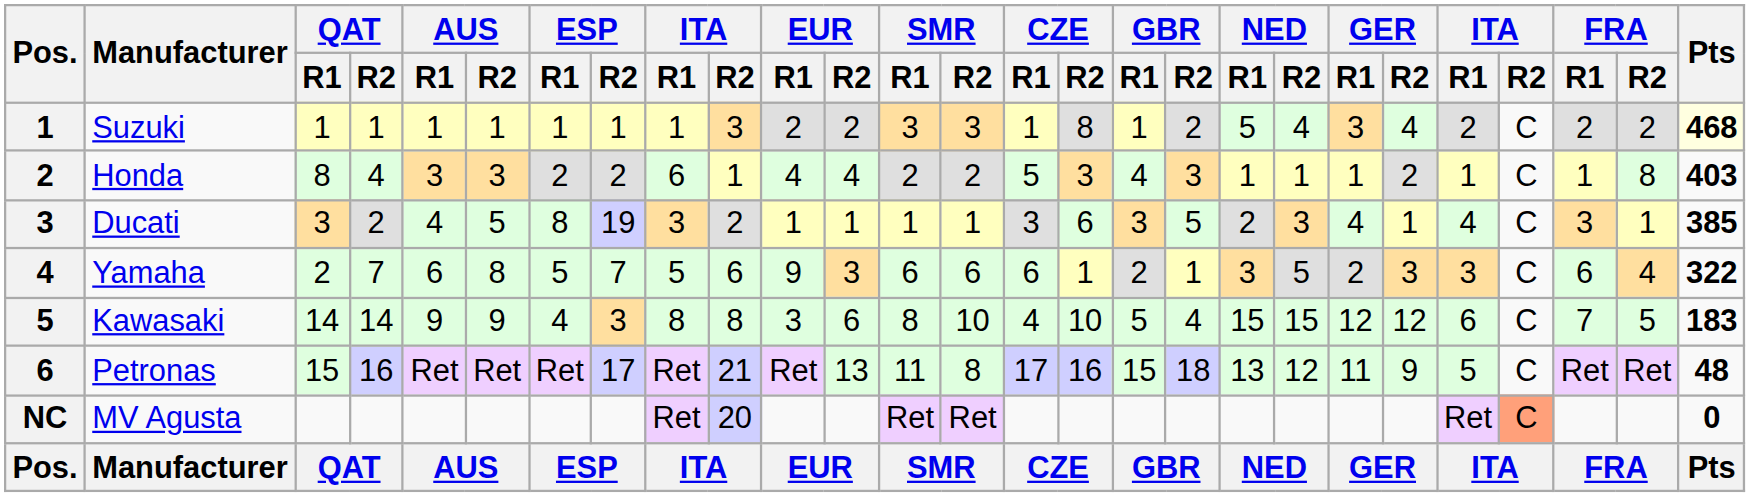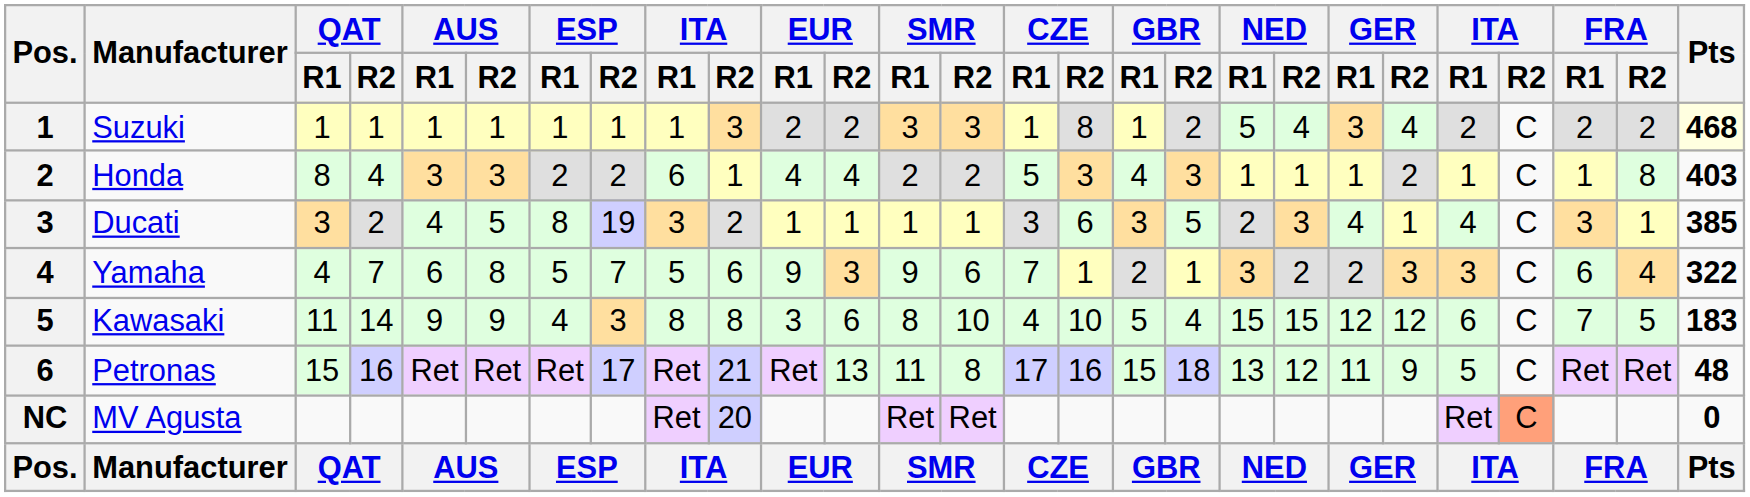 <table class="wikitable" style="font-size: 85%; text-align: center">
 <tr valign="top">
 <th valign="middle" rowspan=2>Pos.</th>
 <th valign="middle" rowspan=2>Manufacturer</th>
 <th colspan=2><a href='#'>QAT</a><br></th>
 <th colspan=2><a href='#'>AUS</a><br></th>
 <th colspan=2><a href='#'>ESP</a><br></th>
 <th colspan=2><a href='#'>ITA</a><br></th>
 <th colspan=2><a href='#'>EUR</a><br></th>
 <th colspan=2><a href='#'>SMR</a><br></th>
 <th colspan=2><a href='#'>CZE</a><br></th>
 <th colspan=2><a href='#'>GBR</a><br></th>
 <th colspan=2><a href='#'>NED</a><br></th>
 <th colspan=2><a href='#'>GER</a><br></th>
 <th colspan=2><a href='#'>ITA</a><br></th>
 <th colspan=2><a href='#'>FRA</a><br></th>
 <th valign="middle" rowspan=2>Pts</th>
 </tr>
 <tr>
 <th>R1</th>
 <th>R2</th>
 <th>R1</th>
 <th>R2</th>
 <th>R1</th>
 <th>R2</th>
 <th>R1</th>
 <th>R2</th>
 <th>R1</th>
 <th>R2</th>
 <th>R1</th>
 <th>R2</th>
 <th>R1</th>
 <th>R2</th>
 <th>R1</th>
 <th>R2</th>
 <th>R1</th>
 <th>R2</th>
 <th>R1</th>
 <th>R2</th>
 <th>R1</th>
 <th>R2</th>
 <th>R1</th>
 <th>R2</th>
 </tr>
 <tr>
 <th>1</th>
 <td align="left"> <a href='#'>Suzuki</a></td>
 <td style="background:#ffffbf;">1</td>
 <td style="background:#ffffbf;">1</td>
 <td style="background:#ffffbf;">1</td>
 <td style="background:#ffffbf;">1</td>
 <td style="background:#ffffbf;">1</td>
 <td style="background:#ffffbf;">1</td>
 <td style="background:#ffffbf;">1</td>
 <td style="background:#ffdf9f;">3</td>
 <td style="background:#dfdfdf;">2</td>
 <td style="background:#dfdfdf;">2</td>
 <td style="background:#ffdf9f;">3</td>
 <td style="background:#ffdf9f;">3</td>
 <td style="background:#ffffbf;">1</td>
 <td style="background:#dfdfdf;">8</td>
 <td style="background:#ffffbf;">1</td>
 <td style="background:#dfdfdf;">2</td>
 <td style="background:#dfffdf;">5</td>
 <td style="background:#dfffdf;">4</td>
 <td style="background:#ffdf9f;">3</td>
 <td style="background:#dfffdf;">4</td>
 <td style="background:#dfdfdf;">2</td>
 <td>C</td>
 <td style="background:#dfdfdf;">2</td>
 <td style="background:#dfdfdf;">2</td>
 <td style="background: lightyellow;"><strong>468</strong></td>
 </tr>
 <tr>
 <th>2</th>
 <td align="left"> <a href='#'>Honda</a></td>
 <td style="background:#dfffdf;">8</td>
 <td style="background:#dfffdf;">4</td>
 <td style="background:#ffdf9f;">3</td>
 <td style="background:#ffdf9f;">3</td>
 <td style="background:#dfdfdf;">2</td>
 <td style="background:#dfdfdf;">2</td>
 <td style="background:#dfffdf;">6</td>
 <td style="background:#ffffbf;">1</td>
 <td style="background:#dfffdf;">4</td>
 <td style="background:#dfffdf;">4</td>
 <td style="background:#dfdfdf;">2</td>
 <td style="background:#dfdfdf;">2</td>
 <td style="background:#dfffdf;">5</td>
 <td style="background:#ffdf9f;">3</td>
 <td style="background:#dfffdf;">4</td>
 <td style="background:#ffdf9f;">3</td>
 <td style="background:#ffffbf;">1</td>
 <td style="background:#ffffbf;">1</td>
 <td style="background:#ffffbf;">1</td>
 <td style="background:#dfdfdf;">2</td>
 <td style="background:#ffffbf;">1</td>
 <td>C</td>
 <td style="background:#ffffbf;">1</td>
 <td style="background:#dfffdf;">8</td>
 <td><strong>403</strong></td>
 </tr>
 <tr>
 <th>3</th>
 <td align="left"> <a href='#'>Ducati</a></td>
 <td style="background:#ffdf9f;">3</td>
 <td style="background:#dfdfdf;">2</td>
 <td style="background:#dfffdf;">4</td>
 <td style="background:#dfffdf;">5</td>
 <td style="background:#dfffdf;">8</td>
 <td style="background:#cfcfff;">19</td>
 <td style="background:#ffdf9f;">3</td>
 <td style="background:#dfdfdf;">2</td>
 <td style="background:#ffffbf;">1</td>
 <td style="background:#ffffbf;">1</td>
 <td style="background:#ffffbf;">1</td>
 <td style="background:#ffffbf;">1</td>
 <td style="background:#dfdfdf;">3</td>
 <td style="background:#dfffdf;">6</td>
 <td style="background:#ffdf9f;">3</td>
 <td style="background:#dfffdf;">5</td>
 <td style="background:#dfdfdf;">2</td>
 <td style="background:#ffdf9f;">3</td>
 <td style="background:#dfffdf;">4</td>
 <td style="background:#ffffbf;">1</td>
 <td style="background:#dfffdf;">4</td>
 <td>C</td>
 <td style="background:#ffdf9f;">3</td>
 <td style="background:#ffffbf;">1</td>
 <td><strong>385</strong></td>
 </tr>
 <tr>
 <th>4</th>
 <td align="left"> <a href='#'>Yamaha</a></td>
-<td style="background:#dfffdf;">2</td>
+<td style="background:#dfffdf;">4</td>
 <td style="background:#dfffdf;">7</td>
 <td style="background:#dfffdf;">6</td>
 <td style="background:#dfffdf;">8</td>
 <td style="background:#dfffdf;">5</td>
 <td style="background:#dfffdf;">7</td>
 <td style="background:#dfffdf;">5</td>
 <td style="background:#dfffdf;">6</td>
 <td style="background:#dfffdf;">9</td>
 <td style="background:#ffdf9f;">3</td>
+<td style="background:#dfffdf;">9</td>
 <td style="background:#dfffdf;">6</td>
-<td style="background:#dfffdf;">6</td>
-<td style="background:#dfffdf;">6</td>
+<td style="background:#dfffdf;">7</td>
 <td style="background:#ffffbf;">1</td>
 <td style="background:#dfdfdf;">2</td>
 <td style="background:#ffffbf;">1</td>
 <td style="background:#ffdf9f;">3</td>
-<td style="background:#dfdfdf;">5</td>
+<td style="background:#dfdfdf;">2</td>
 <td style="background:#dfdfdf;">2</td>
 <td style="background:#ffdf9f;">3</td>
 <td style="background:#ffdf9f;">3</td>
 <td>C</td>
 <td style="background:#dfffdf;">6</td>
 <td style="background:#ffdf9f;">4</td>
 <td><strong>322</strong></td>
 </tr>
 <tr>
 <th>5</th>
 <td align="left"> <a href='#'>Kawasaki</a></td>
-<td style="background:#dfffdf;">14</td>
+<td style="background:#dfffdf;">11</td>
 <td style="background:#dfffdf;">14</td>
 <td style="background:#dfffdf;">9</td>
 <td style="background:#dfffdf;">9</td>
 <td style="background:#dfffdf;">4</td>
 <td style="background:#ffdf9f;">3</td>
 <td style="background:#dfffdf;">8</td>
 <td style="background:#dfffdf;">8</td>
 <td style="background:#dfffdf;">3</td>
 <td style="background:#dfffdf;">6</td>
 <td style="background:#dfffdf;">8</td>
 <td style="background:#dfffdf;">10</td>
 <td style="background:#dfffdf;">4</td>
 <td style="background:#dfffdf;">10</td>
 <td style="background:#dfffdf;">5</td>
 <td style="background:#dfffdf;">4</td>
 <td style="background:#dfffdf;">15</td>
 <td style="background:#dfffdf;">15</td>
 <td style="background:#dfffdf;">12</td>
 <td style="background:#dfffdf;">12</td>
 <td style="background:#dfffdf;">6</td>
 <td>C</td>
 <td style="background:#dfffdf;">7</td>
 <td style="background:#dfffdf;">5</td>
 <td><strong>183</strong></td>
 </tr>
 <tr>
 <th>6</th>
 <td align="left"> <a href='#'>Petronas</a></td>
 <td style="background:#dfffdf;">15</td>
 <td style="background:#cfcfff;">16</td>
 <td style="background:#efcfff;">Ret</td>
 <td style="background:#efcfff;">Ret</td>
 <td style="background:#efcfff;">Ret</td>
 <td style="background:#cfcfff;">17</td>
 <td style="background:#efcfff;">Ret</td>
 <td style="background:#cfcfff;">21</td>
 <td style="background:#efcfff;">Ret</td>
 <td style="background:#dfffdf;">13</td>
 <td style="background:#dfffdf;">11</td>
 <td style="background:#dfffdf;">8</td>
 <td style="background:#cfcfff;">17</td>
 <td style="background:#cfcfff;">16</td>
 <td style="background:#dfffdf;">15</td>
 <td style="background:#cfcfff;">18</td>
 <td style="background:#dfffdf;">13</td>
 <td style="background:#dfffdf;">12</td>
 <td style="background:#dfffdf;">11</td>
 <td style="background:#dfffdf;">9</td>
 <td style="background:#dfffdf;">5</td>
 <td>C</td>
 <td style="background:#efcfff;">Ret</td>
 <td style="background:#efcfff;">Ret</td>
 <td><strong>48</strong></td>
 </tr>
 <tr>
 <th>NC</th>
 <td align="left"> <a href='#'>MV Agusta</a></td>
 <td></td>
 <td></td>
 <td></td>
 <td></td>
 <td></td>
 <td></td>
 <td style="background:#efcfff;">Ret</td>
 <td style="background:#cfcfff;">20</td>
 <td></td>
 <td></td>
 <td style="background:#efcfff;">Ret</td>
 <td style="background:#efcfff;">Ret</td>
 <td></td>
 <td></td>
 <td></td>
 <td></td>
 <td></td>
 <td></td>
 <td></td>
 <td></td>
 <td style="background:#efcfff;">Ret</td>
 <td style="background: lightsalmon;">C</td>
 <td></td>
 <td></td>
 <td><strong>0</strong></td>
 </tr>
 <tr valign="top">
 <th valign="middle">Pos.</th>
 <th valign="middle">Manufacturer</th>
 <th colspan=2><a href='#'>QAT</a><br></th>
 <th colspan=2><a href='#'>AUS</a><br></th>
 <th colspan=2><a href='#'>ESP</a><br></th>
 <th colspan=2><a href='#'>ITA</a><br></th>
 <th colspan=2><a href='#'>EUR</a><br></th>
 <th colspan=2><a href='#'>SMR</a><br></th>
 <th colspan=2><a href='#'>CZE</a><br></th>
 <th colspan=2><a href='#'>GBR</a><br></th>
 <th colspan=2><a href='#'>NED</a><br></th>
 <th colspan=2><a href='#'>GER</a><br></th>
 <th colspan=2><a href='#'>ITA</a><br></th>
 <th colspan=2><a href='#'>FRA</a><br></th>
 <th valign="middle">Pts</th>
 </tr>
 </table>
